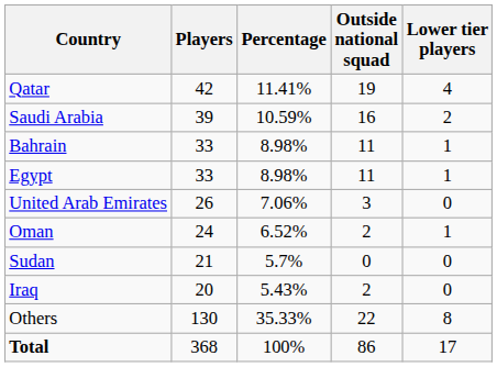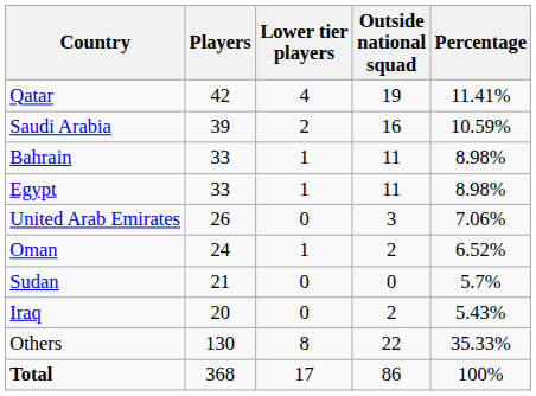 <table class="wikitable sortable">
 <tr>
 <th>Country</th>
 <th>Players</th>
+<th>Lower tier <br> players</th>
+<th>Outside<br>national<br>squad</th>
 <th>Percentage</th>
-<th>Outside<br>national<br>squad</th>
-<th>Lower tier <br> players</th>
 </tr>
 <tr>
 <td> <a href='#'>Qatar</a></td>
 <td style="text-align:center">42</td>
+<td style="text-align:center">4</td>
+<td style="text-align:center">19</td>
 <td style="text-align:center">11.41%</td>
-<td style="text-align:center">19</td>
-<td style="text-align:center">4</td>
 </tr>
 <tr>
 <td> <a href='#'>Saudi Arabia</a></td>
 <td style="text-align:center">39</td>
+<td style="text-align:center">2</td>
+<td style="text-align:center">16</td>
 <td style="text-align:center">10.59%</td>
-<td style="text-align:center">16</td>
-<td style="text-align:center">2</td>
 </tr>
 <tr>
 <td> <a href='#'>Bahrain</a></td>
 <td style="text-align:center">33</td>
+<td style="text-align:center">1</td>
+<td style="text-align:center">11</td>
 <td style="text-align:center">8.98%</td>
-<td style="text-align:center">11</td>
-<td style="text-align:center">1</td>
 </tr>
 <tr>
 <td> <a href='#'>Egypt</a></td>
 <td style="text-align:center">33</td>
+<td style="text-align:center">1</td>
+<td style="text-align:center">11</td>
 <td style="text-align:center">8.98%</td>
-<td style="text-align:center">11</td>
-<td style="text-align:center">1</td>
 </tr>
 <tr>
 <td> <a href='#'>United Arab Emirates</a></td>
 <td style="text-align:center">26</td>
+<td style="text-align:center">0</td>
+<td style="text-align:center">3</td>
 <td style="text-align:center">7.06%</td>
-<td style="text-align:center">3</td>
-<td style="text-align:center">0</td>
 </tr>
 <tr>
 <td> <a href='#'>Oman</a></td>
 <td style="text-align:center">24</td>
+<td style="text-align:center">1</td>
+<td style="text-align:center">2</td>
 <td style="text-align:center">6.52%</td>
-<td style="text-align:center">2</td>
-<td style="text-align:center">1</td>
 </tr>
 <tr>
 <td> <a href='#'>Sudan</a></td>
 <td style="text-align:center">21</td>
-<td style="text-align:center">5.7%</td>
 <td style="text-align:center">0</td>
 <td style="text-align:center">0</td>
+<td style="text-align:center">5.7%</td>
 </tr>
 <tr>
 <td> <a href='#'>Iraq</a></td>
 <td style="text-align:center">20</td>
+<td style="text-align:center">0</td>
+<td style="text-align:center">2</td>
 <td style="text-align:center">5.43%</td>
-<td style="text-align:center">2</td>
-<td style="text-align:center">0</td>
 </tr>
 <tr>
 <td>Others</td>
 <td style="text-align:center">130</td>
+<td style="text-align:center">8</td>
+<td style="text-align:center">22</td>
 <td style="text-align:center">35.33%</td>
-<td style="text-align:center">22</td>
-<td style="text-align:center">8</td>
 </tr>
 <tr>
 <td><strong>Total</strong></td>
 <td style="text-align:center">368</td>
+<td style="text-align:center">17</td>
+<td style="text-align:center">86</td>
 <td style="text-align:center">100%</td>
-<td style="text-align:center">86</td>
-<td style="text-align:center">17</td>
 </tr>
 </table>
